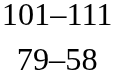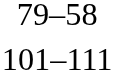 <table style="text-align:center">
 <tr>
 <th width=200></th>
 <th width=100></th>
 <th width=200></th>
 </tr>
 <tr>
+<td align=right><strong> </strong></td>
+<td align=center>79–58</td>
+<td align=left></td>
+</tr>
+<tr>
 <td align=right></td>
 <td align=center>101–111</td>
 <td align=left><strong></strong></td>
 </tr>
-<tr>
-<td align=right><strong> </strong></td>
-<td align=center>79–58</td>
-<td align=left></td>
-</tr>
 </table>
